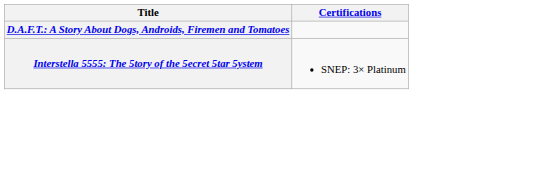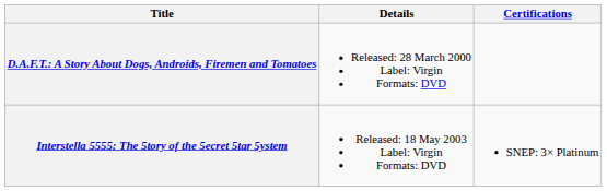 <table class="wikitable plainrowheaders" style="text-align:center;">
 <tr>
 <th scope="col">Title</th>
+<th scope="col">Details</th>
 <th scope="col"><a href='#'>Certifications</a></th>
 </tr>
 <tr>
 <th scope="row"><em><a href='#'>D.A.F.T.: A Story About Dogs, Androids, Firemen and Tomatoes</a></em></th>
+<td><br><ul><li>Released: 28 March 2000 </li><li>Label: Virgin</li><li>Formats: <a href='#'>DVD</a></li></ul></td>
 <td></td>
 </tr>
 <tr>
 <th scope="row"><em><a href='#'>Interstella 5555: The 5tory of the 5ecret 5tar 5ystem</a></em></th>
+<td><br><ul><li>Released: 18 May 2003 </li><li>Label: Virgin</li><li>Formats: DVD</li></ul></td>
 <td><br><ul><li>SNEP: 3× Platinum</li></ul></td>
 </tr>
 </table>
